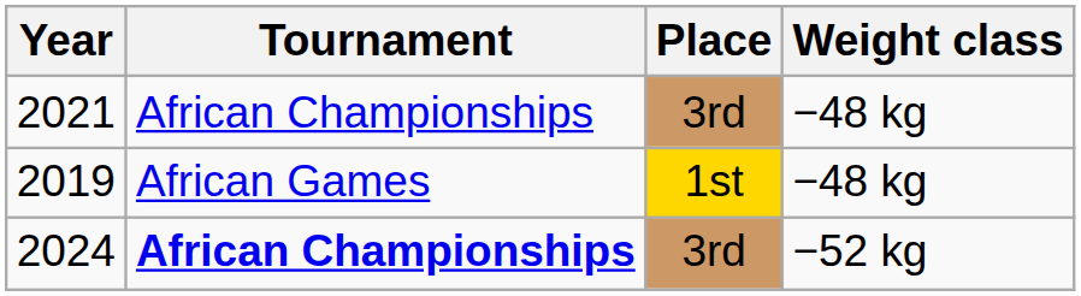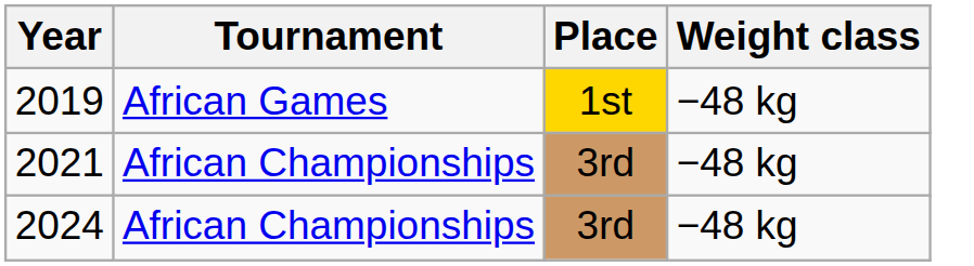 <table class=wikitable>
 <tr>
 <th>Year</th>
 <th>Tournament</th>
 <th>Place</th>
 <th>Weight class</th>
 </tr>
 <tr>
+<td>2019</td>
+<td><a href='#'>African Games</a></td>
+<td bgcolor="gold" align="center">1st</td>
+<td>−48 kg</td>
+</tr>
+<tr>
 <td>2021</td>
 <td><a href='#'>African Championships</a></td>
 <td bgcolor="cc9966" align="center">3rd</td>
 <td>−48 kg</td>
 </tr>
 <tr>
-<td>2019</td>
-<td><a href='#'>African Games</a></td>
-<td bgcolor="gold" align="center">1st</td>
+<td>2024</td>
+<td><a href='#'>African Championships</a></td>
+<td bgcolor="cc9966" align="center">3rd</td>
 <td>−48 kg</td>
 </tr>
-<tr>
-<td>2024</td>
-<td><strong><a href='#'>African Championships</a></strong></td>
-<td bgcolor="cc9966" align="center">3rd</td>
-<td>−52 kg</td>
-</tr>
 </table>
